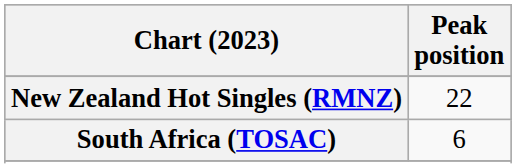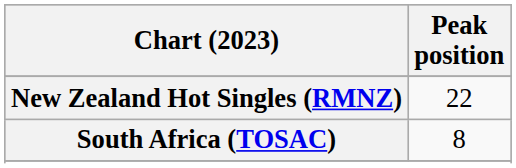 <table class="wikitable sortable plainrowheaders" style="text-align:center">
 <tr>
 <th scope="col">Chart (2023)</th>
 <th scope="col">Peak<br>position</th>
 </tr>
 <tr>
 </tr>
 <tr>
 <th scope="row">New Zealand Hot Singles (<a href='#'>RMNZ</a>)</th>
 <td>22</td>
 </tr>
 <tr>
 <th scope="row">South Africa (<a href='#'>TOSAC</a>)</th>
-<td>6</td>
+<td>8</td>
 </tr>
 <tr>
 </tr>
 <tr>
 </tr>
 </table>
